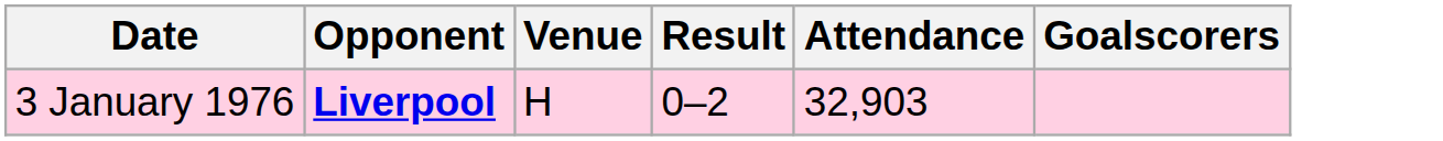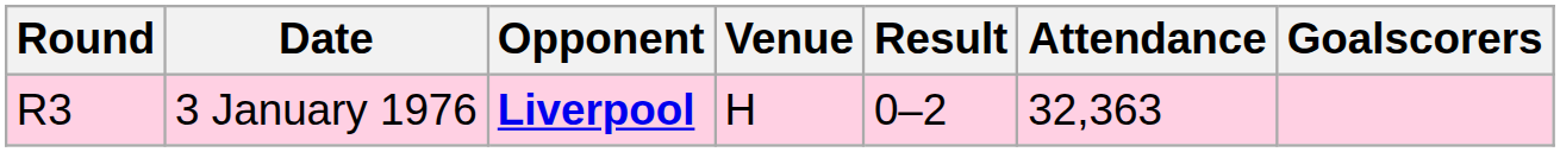 <table class="wikitable">
 <tr>
+<th>Round</th>
 <th>Date</th>
 <th>Opponent</th>
 <th>Venue</th>
 <th>Result</th>
 <th>Attendance</th>
 <th>Goalscorers</th>
 </tr>
 <tr style="background-color: #ffd0e3;">
+<td>R3</td>
 <td>3 January 1976</td>
 <td><strong><a href='#'>Liverpool</a></strong></td>
 <td>H</td>
 <td>0–2</td>
-<td>32,903</td>
+<td>32,363</td>
 <td></td>
 </tr>
 </table>
